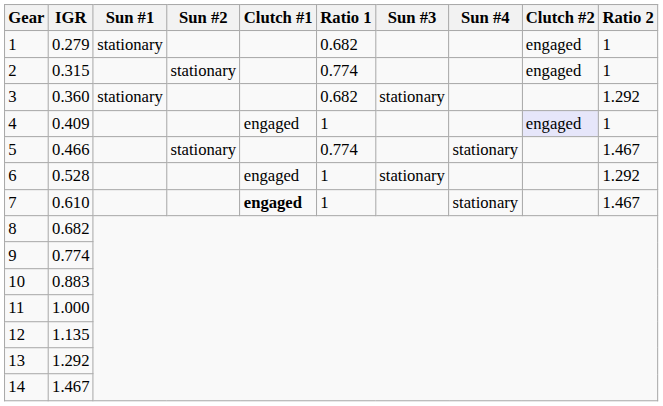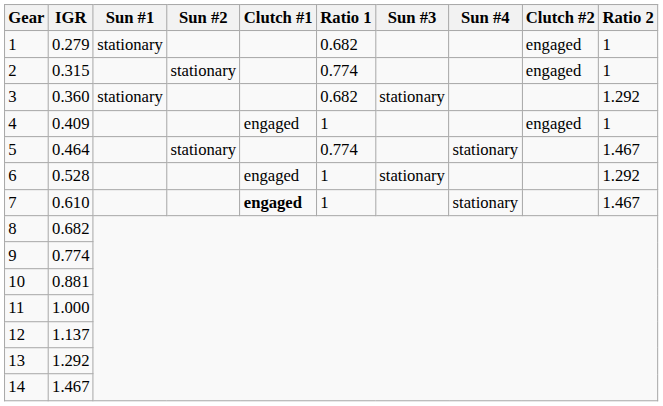 <table class="wikitable">
 <tr>
 <th>Gear</th>
 <th>IGR</th>
 <th>Sun #1</th>
 <th>Sun #2</th>
 <th>Clutch #1</th>
 <th>Ratio 1</th>
 <th>Sun #3</th>
 <th>Sun #4</th>
 <th>Clutch #2</th>
 <th>Ratio 2</th>
 </tr>
 <tr>
 <td>1</td>
 <td>0.279</td>
 <td>stationary</td>
 <td></td>
 <td></td>
 <td>0.682</td>
 <td></td>
 <td></td>
 <td>engaged</td>
 <td>1</td>
 </tr>
 <tr>
 <td>2</td>
 <td>0.315</td>
 <td></td>
 <td>stationary</td>
 <td></td>
 <td>0.774</td>
 <td></td>
 <td></td>
 <td>engaged</td>
 <td>1</td>
 </tr>
 <tr>
 <td>3</td>
 <td>0.360</td>
 <td>stationary</td>
 <td></td>
 <td></td>
 <td>0.682</td>
 <td>stationary</td>
 <td></td>
 <td></td>
 <td>1.292</td>
 </tr>
 <tr>
 <td>4</td>
 <td>0.409</td>
 <td></td>
 <td></td>
 <td>engaged</td>
 <td>1</td>
 <td></td>
 <td></td>
-<td style="background: lavender;">engaged</td>
+<td>engaged</td>
 <td>1</td>
 </tr>
 <tr>
 <td>5</td>
-<td>0.466</td>
+<td>0.464</td>
 <td></td>
 <td>stationary</td>
 <td></td>
 <td>0.774</td>
 <td></td>
 <td>stationary</td>
 <td></td>
 <td>1.467</td>
 </tr>
 <tr>
 <td>6</td>
 <td>0.528</td>
 <td></td>
 <td></td>
 <td>engaged</td>
 <td>1</td>
 <td>stationary</td>
 <td></td>
 <td></td>
 <td>1.292</td>
 </tr>
 <tr>
 <td>7</td>
 <td>0.610</td>
 <td></td>
 <td></td>
 <td><strong>engaged</strong></td>
 <td>1</td>
 <td></td>
 <td>stationary</td>
 <td></td>
 <td>1.467</td>
 </tr>
 <tr>
 <td>8</td>
 <td>0.682</td>
 </tr>
 <tr>
 <td>9</td>
 <td>0.774</td>
 </tr>
 <tr>
 <td>10</td>
-<td>0.883</td>
+<td>0.881</td>
 </tr>
 <tr>
 <td>11</td>
 <td>1.000</td>
 </tr>
 <tr>
 <td>12</td>
-<td>1.135</td>
+<td>1.137</td>
 </tr>
 <tr>
 <td>13</td>
 <td>1.292</td>
 </tr>
 <tr>
 <td>14</td>
 <td>1.467</td>
 </tr>
 </table>
